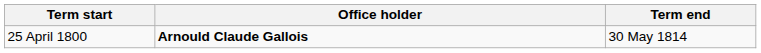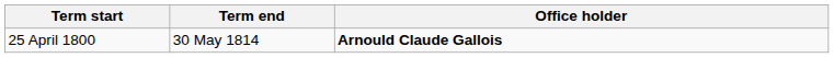 <table class="wikitable" style="width: 70%;">
 <tr>
 <th align="left" style="width: 20%;">Term start</th>
+<th align="left" style="width: 20%;">Term end</th>
 <th align="left">Office holder</th>
-<th align="left" style="width: 20%;">Term end</th>
 </tr>
 <tr valign="top">
 <td>25 April 1800</td>
+<td>30 May 1814</td>
 <td><strong>Arnould Claude Gallois</strong></td>
-<td>30 May 1814</td>
 </tr>
 </table>
